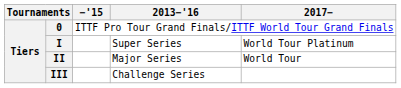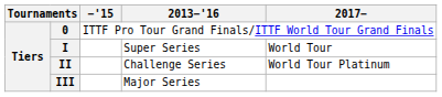 <table class=wikitable>
 <tr bgcolor="#EFEFEF">
 <th colspan=2>Tournaments</th>
 <th>−'15</th>
 <th>2013−'16</th>
 <th>2017−</th>
 </tr>
 <tr align="left" bgcolor="#FFFFFF">
 <th rowspan=4>Tiers</th>
 <th>0</th>
 <td colspan="3" align="center">ITTF Pro Tour Grand Finals/<a href='#'>ITTF World Tour Grand Finals</a></td>
 </tr>
 <tr align="left" bgcolor="#FFFFFF">
 <th>I</th>
 <td></td>
 <td>Super Series</td>
-<td>World Tour Platinum</td>
+<td>World Tour</td>
 </tr>
 <tr align="left" bgcolor="#FFFFFF">
 <th>II</th>
 <td></td>
-<td>Major Series</td>
-<td>World Tour</td>
+<td>Challenge Series</td>
+<td>World Tour Platinum</td>
 </tr>
 <tr align="left" bgcolor="#FFFFFF">
 <th>III</th>
 <td></td>
-<td>Challenge Series</td>
+<td>Major Series</td>
 <td></td>
 </tr>
 </table>
